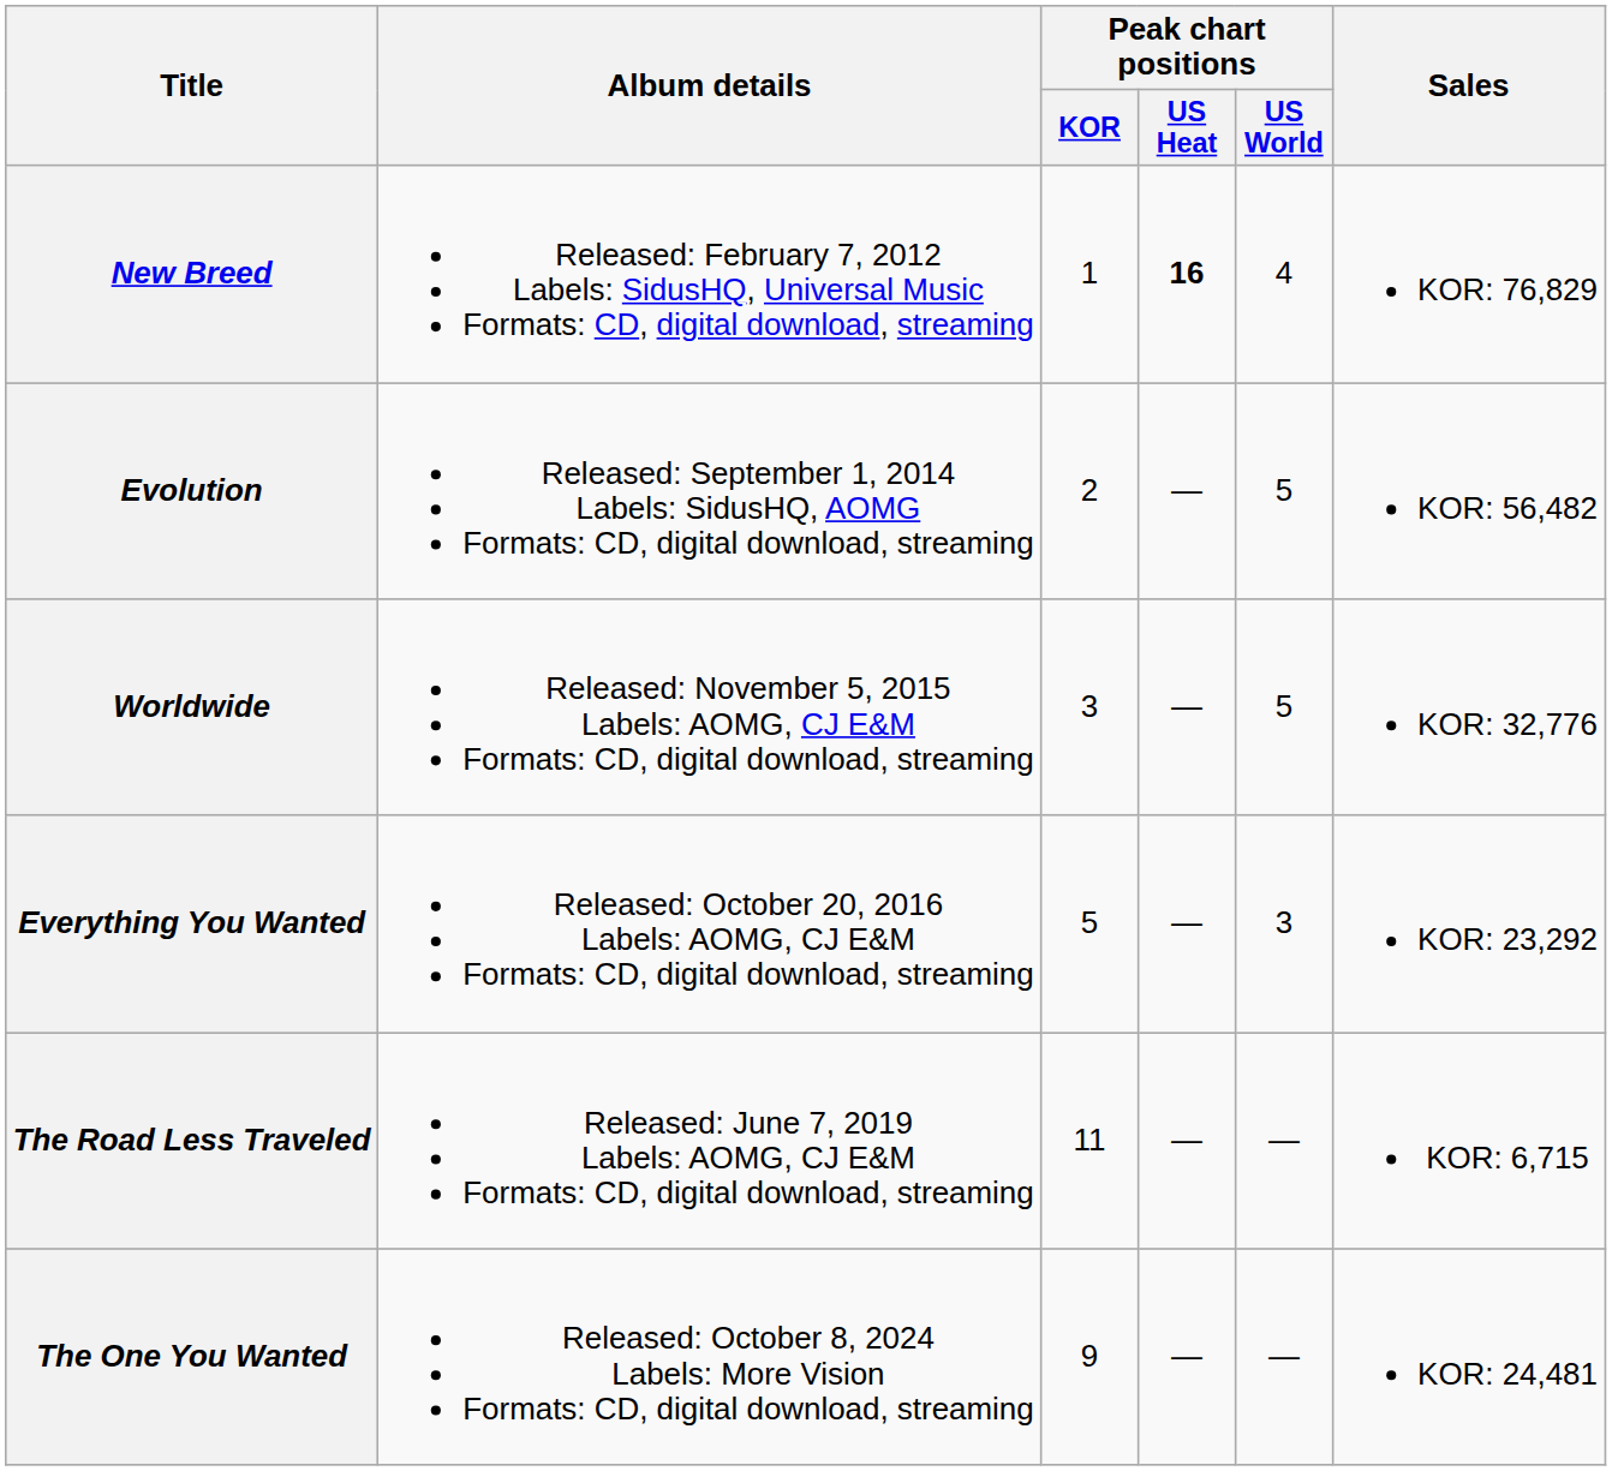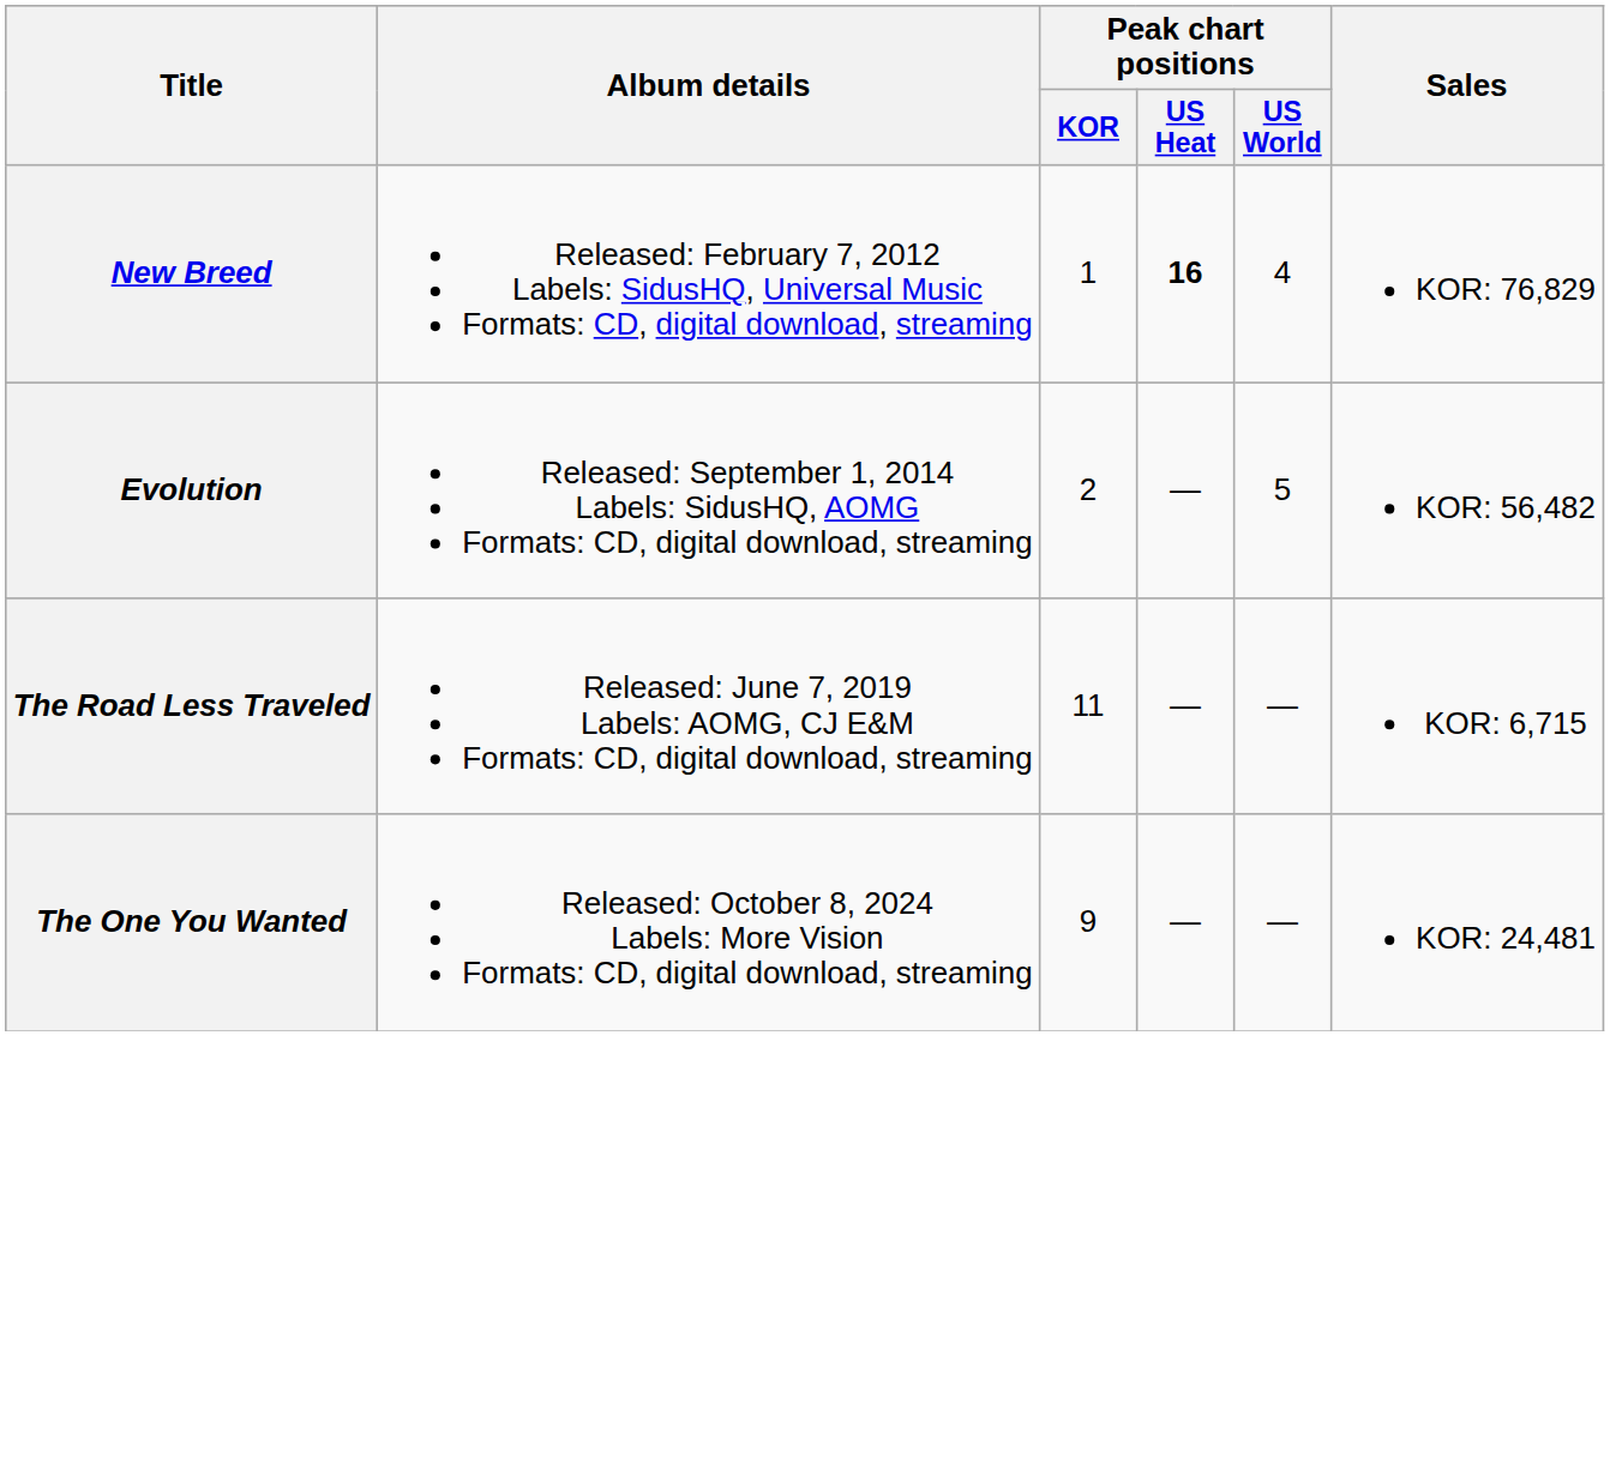 <table class="wikitable plainrowheaders" style="text-align:center">
 <tr>
 <th rowspan="2">Title</th>
 <th rowspan="2">Album details</th>
 <th colspan="3">Peak chart positions</th>
 <th rowspan="2">Sales</th>
 </tr>
 <tr>
 <th scope="col" style="width:3em;font-size:90%"><a href='#'>KOR</a><br></th>
 <th scope="col" style="width:3em;font-size:90%"><a href='#'>US<br>Heat</a><br></th>
 <th scope="col" style="width:3em;font-size:90%"><a href='#'>US<br>World</a><br></th>
 </tr>
 <tr>
 <th scope="row"><em><a href='#'>New Breed</a></em></th>
 <td><br><ul><li>Released: February 7, 2012</li><li>Labels: <a href='#'>SidusHQ</a>, <a href='#'>Universal Music</a></li><li>Formats: <a href='#'>CD</a>, <a href='#'>digital download</a>, <a href='#'>streaming</a></li></ul></td>
 <td>1</td>
 <td><strong>16</strong></td>
 <td>4</td>
 <td><br><ul><li>KOR: 76,829</li></ul></td>
 </tr>
 <tr>
 <th scope="row"><em>Evolution</em></th>
 <td><br><ul><li>Released: September 1, 2014</li><li>Labels: SidusHQ, <a href='#'>AOMG</a></li><li>Formats: CD, digital download, streaming</li></ul></td>
 <td>2</td>
 <td>—</td>
 <td>5</td>
 <td><br><ul><li>KOR: 56,482</li></ul></td>
 </tr>
 <tr>
-<th scope="row"><em>Worldwide</em></th>
-<td><br><ul><li>Released: November 5, 2015</li><li>Labels: AOMG, <a href='#'>CJ E&M</a></li><li>Formats: CD, digital download, streaming</li></ul></td>
-<td>3</td>
-<td>—</td>
-<td>5</td>
-<td><br><ul><li>KOR: 32,776</li></ul></td>
-</tr>
-<tr>
-<th scope="row"><em>Everything You Wanted</em></th>
-<td><br><ul><li>Released: October 20, 2016</li><li>Labels: AOMG, CJ E&M</li><li>Formats: CD, digital download, streaming</li></ul></td>
-<td>5</td>
-<td>—</td>
-<td>3</td>
-<td><br><ul><li>KOR: 23,292</li></ul></td>
-</tr>
-<tr>
 <th scope="row"><em>The Road Less Traveled</em></th>
 <td><br><ul><li>Released: June 7, 2019</li><li>Labels: AOMG, CJ E&M</li><li>Formats: CD, digital download, streaming</li></ul></td>
 <td>11</td>
 <td>—</td>
 <td>—</td>
 <td><br><ul><li>KOR: 6,715</li></ul></td>
 </tr>
 <tr>
 <th scope="row"><em>The One You Wanted</em></th>
 <td><br><ul><li>Released: October 8, 2024</li><li>Labels: More Vision</li><li>Formats: CD, digital download, streaming</li></ul></td>
 <td>9</td>
 <td>—</td>
 <td>—</td>
 <td><br><ul><li>KOR: 24,481</li></ul></td>
 </tr>
 </table>
